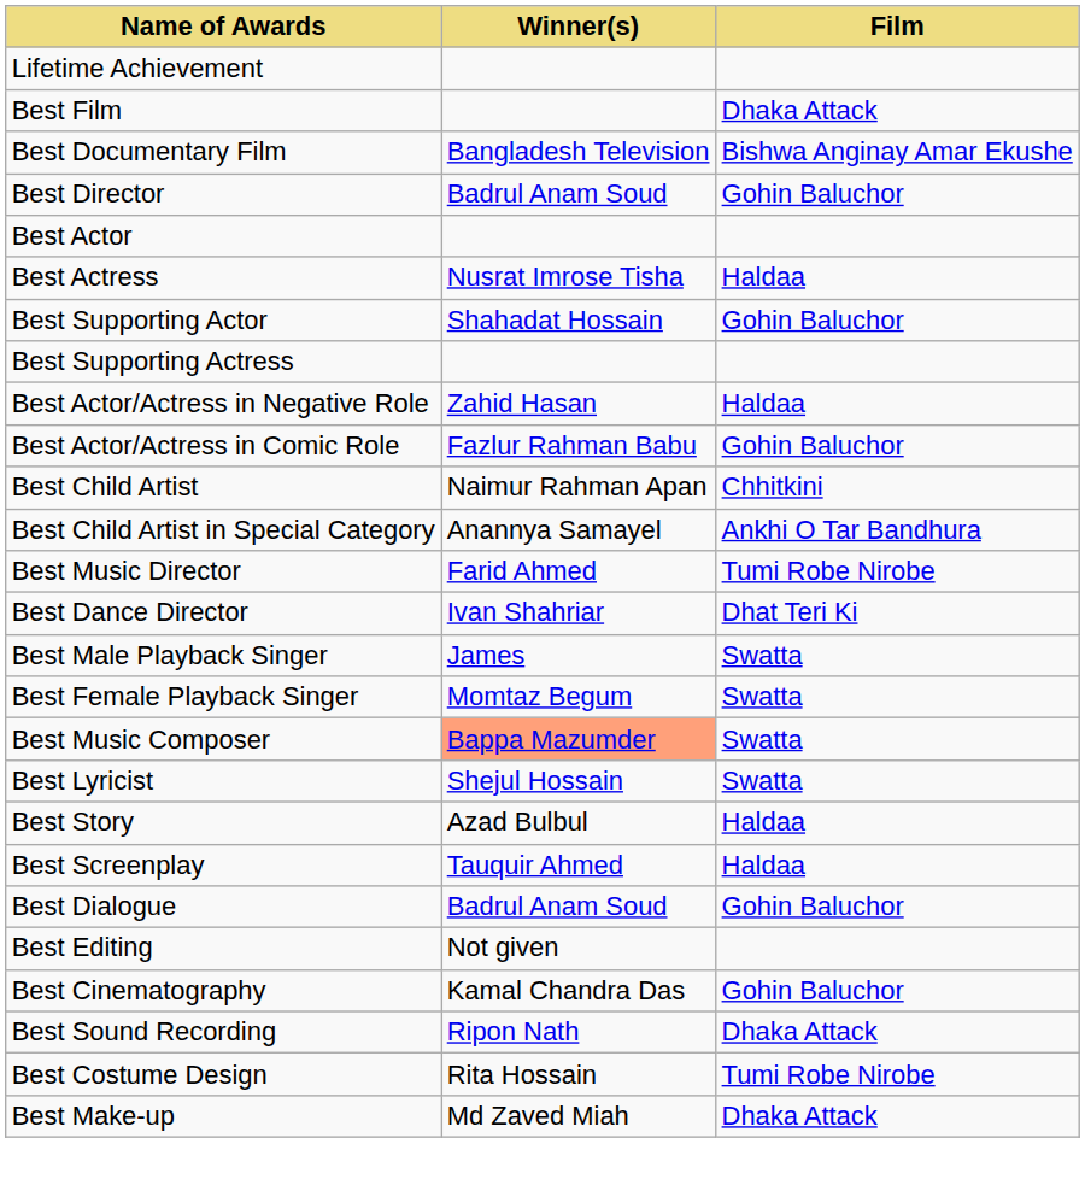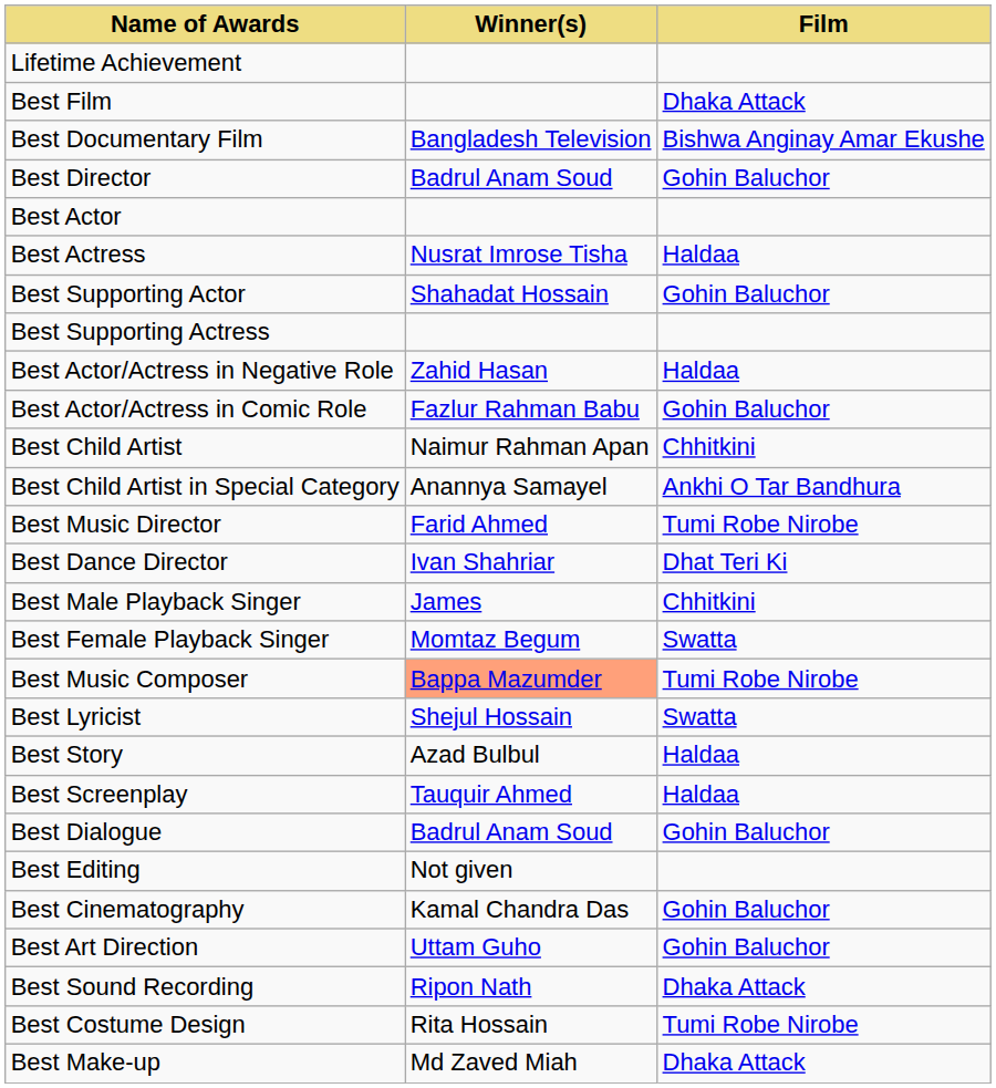 <table class="wikitable sortable collapsible">
 <tr>
 <th style="background:#EEDD82;">Name of Awards</th>
 <th style="background:#EEDD82;">Winner(s)</th>
 <th style="background:#EEDD82;">Film</th>
 </tr>
 <tr>
 <td>Lifetime Achievement</td>
 <td></td>
 <td></td>
 </tr>
 <tr>
 <td>Best Film</td>
 <td></td>
 <td><a href='#'>Dhaka Attack</a></td>
 </tr>
 <tr>
 <td>Best Documentary Film</td>
 <td><a href='#'>Bangladesh Television</a></td>
 <td><a href='#'>Bishwa Anginay Amar Ekushe</a></td>
 </tr>
 <tr>
 <td>Best Director</td>
 <td><a href='#'>Badrul Anam Soud</a></td>
 <td><a href='#'>Gohin Baluchor</a></td>
 </tr>
 <tr>
 <td>Best Actor</td>
 <td></td>
 <td></td>
 </tr>
 <tr>
 <td>Best Actress</td>
 <td><a href='#'>Nusrat Imrose Tisha</a></td>
 <td><a href='#'>Haldaa</a></td>
 </tr>
 <tr>
 <td>Best Supporting Actor</td>
 <td><a href='#'>Shahadat Hossain</a></td>
 <td><a href='#'>Gohin Baluchor</a></td>
 </tr>
 <tr>
 <td>Best Supporting Actress</td>
 <td></td>
 <td></td>
 </tr>
 <tr>
 <td>Best Actor/Actress in Negative Role</td>
 <td><a href='#'>Zahid Hasan</a></td>
 <td><a href='#'>Haldaa</a></td>
 </tr>
 <tr>
 <td>Best Actor/Actress in Comic Role</td>
 <td><a href='#'>Fazlur Rahman Babu</a></td>
 <td><a href='#'>Gohin Baluchor</a></td>
 </tr>
 <tr>
 <td>Best Child Artist</td>
 <td>Naimur Rahman Apan</td>
 <td><a href='#'>Chhitkini</a></td>
 </tr>
 <tr>
 <td>Best Child Artist in Special Category</td>
 <td>Anannya Samayel</td>
 <td><a href='#'>Ankhi O Tar Bandhura</a></td>
 </tr>
 <tr>
 <td>Best Music Director</td>
 <td><a href='#'>Farid Ahmed</a></td>
 <td><a href='#'>Tumi Robe Nirobe</a></td>
 </tr>
 <tr>
 <td>Best Dance Director</td>
 <td><a href='#'>Ivan Shahriar</a></td>
 <td><a href='#'>Dhat Teri Ki</a></td>
 </tr>
 <tr>
 <td>Best Male Playback Singer</td>
 <td><a href='#'>James</a></td>
-<td><a href='#'>Swatta</a></td>
+<td><a href='#'>Chhitkini</a></td>
 </tr>
 <tr>
 <td>Best Female Playback Singer</td>
 <td><a href='#'>Momtaz Begum</a></td>
 <td><a href='#'>Swatta</a></td>
 </tr>
 <tr>
 <td>Best Music Composer</td>
 <td style="background: lightsalmon;"><a href='#'>Bappa Mazumder</a></td>
-<td><a href='#'>Swatta</a></td>
+<td><a href='#'>Tumi Robe Nirobe</a></td>
 </tr>
 <tr>
 <td>Best Lyricist</td>
 <td><a href='#'>Shejul Hossain</a></td>
 <td><a href='#'>Swatta</a></td>
 </tr>
 <tr>
 <td>Best Story</td>
 <td>Azad Bulbul</td>
 <td><a href='#'>Haldaa</a></td>
 </tr>
 <tr>
 <td>Best Screenplay</td>
 <td><a href='#'>Tauquir Ahmed</a></td>
 <td><a href='#'>Haldaa</a></td>
 </tr>
 <tr>
 <td>Best Dialogue</td>
 <td><a href='#'>Badrul Anam Soud</a></td>
 <td><a href='#'>Gohin Baluchor</a></td>
 </tr>
 <tr>
 <td>Best Editing</td>
 <td>Not given</td>
 <td></td>
 </tr>
 <tr>
 <td>Best Cinematography</td>
 <td>Kamal Chandra Das</td>
 <td><a href='#'>Gohin Baluchor</a></td>
 </tr>
 <tr>
+<td>Best Art Direction</td>
+<td><a href='#'>Uttam Guho</a></td>
+<td><a href='#'>Gohin Baluchor</a></td>
+</tr>
+<tr>
 <td>Best Sound Recording</td>
 <td><a href='#'>Ripon Nath</a></td>
 <td><a href='#'>Dhaka Attack</a></td>
 </tr>
 <tr>
 <td>Best Costume Design</td>
 <td>Rita Hossain</td>
 <td><a href='#'>Tumi Robe Nirobe</a></td>
 </tr>
 <tr>
 <td>Best Make-up</td>
 <td>Md Zaved Miah</td>
 <td><a href='#'>Dhaka Attack</a></td>
 </tr>
 </table>
